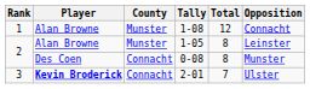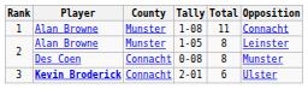 <table class="wikitable">
 <tr>
 <th>Rank</th>
 <th>Player</th>
 <th>County</th>
 <th>Tally</th>
 <th>Total</th>
 <th>Opposition</th>
 </tr>
 <tr>
 <td rowspan=1 align=center>1</td>
 <td><a href='#'>Alan Browne</a></td>
 <td><a href='#'>Munster</a></td>
 <td align=center>1-08</td>
-<td align=center>12</td>
+<td align=center>11</td>
 <td><a href='#'>Connacht</a></td>
 </tr>
 <tr>
 <td rowspan=2 align=center>2</td>
 <td><a href='#'>Alan Browne</a></td>
 <td><a href='#'>Munster</a></td>
 <td align=center>1-05</td>
 <td align=center>8</td>
 <td><a href='#'>Leinster</a></td>
 </tr>
 <tr>
 <td><a href='#'>Des Coen</a></td>
 <td><a href='#'>Connacht</a></td>
 <td align=center>0-08</td>
 <td align=center>8</td>
 <td><a href='#'>Munster</a></td>
 </tr>
 <tr>
 <td rowspan=1 align=center>3</td>
 <td><strong><a href='#'>Kevin Broderick</a></strong></td>
 <td><a href='#'>Connacht</a></td>
 <td align=center>2-01</td>
-<td align=center>7</td>
+<td align=center>6</td>
 <td><a href='#'>Ulster</a></td>
 </tr>
 </table>
